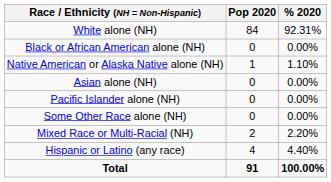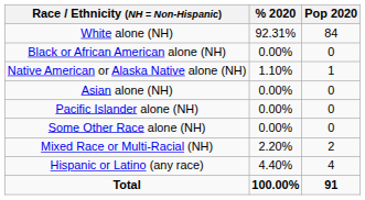 <table class="wikitable" style="text-align:center;">
 <tr>
 <th>Race / Ethnicity <small>(<em>NH = Non-Hispanic</em>)</small></th>
+<th>% 2020</th>
 <th>Pop 2020</th>
-<th>% 2020</th>
 </tr>
 <tr>
 <td><a href='#'>White</a> alone (NH)</td>
+<td>92.31%</td>
 <td>84</td>
-<td>92.31%</td>
 </tr>
 <tr>
 <td><a href='#'>Black or African American</a> alone (NH)</td>
+<td>0.00%</td>
 <td>0</td>
-<td>0.00%</td>
 </tr>
 <tr>
 <td><a href='#'>Native American</a> or <a href='#'>Alaska Native</a> alone (NH)</td>
+<td>1.10%</td>
 <td>1</td>
-<td>1.10%</td>
 </tr>
 <tr>
 <td><a href='#'>Asian</a> alone (NH)</td>
+<td>0.00%</td>
 <td>0</td>
-<td>0.00%</td>
 </tr>
 <tr>
 <td><a href='#'>Pacific Islander</a> alone (NH)</td>
+<td>0.00%</td>
 <td>0</td>
-<td>0.00%</td>
 </tr>
 <tr>
 <td><a href='#'>Some Other Race</a> alone (NH)</td>
+<td>0.00%</td>
 <td>0</td>
-<td>0.00%</td>
 </tr>
 <tr>
 <td><a href='#'>Mixed Race or Multi-Racial</a> (NH)</td>
+<td>2.20%</td>
 <td>2</td>
-<td>2.20%</td>
 </tr>
 <tr>
 <td><a href='#'>Hispanic or Latino</a> (any race)</td>
+<td>4.40%</td>
 <td>4</td>
-<td>4.40%</td>
 </tr>
 <tr>
 <td><strong>Total</strong></td>
+<td><strong>100.00%</strong></td>
 <td><strong>91</strong></td>
-<td><strong>100.00%</strong></td>
 </tr>
 </table>
